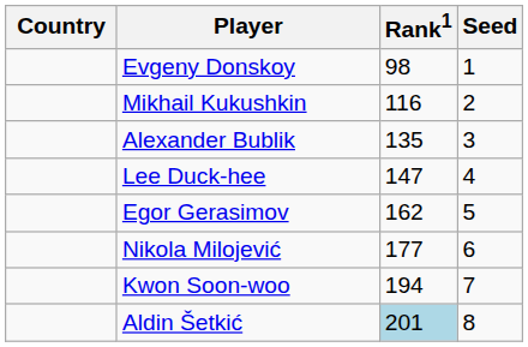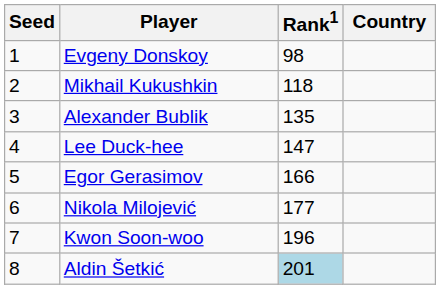 <table class="sortable wikitable">
 <tr>
-<th width="70">Country</th>
+<th>Seed</th>
 <th width="175">Player</th>
 <th>Rank<sup>1</sup></th>
-<th>Seed</th>
+<th width="70">Country</th>
 </tr>
 <tr>
-<td></td>
+<td>1</td>
 <td><a href='#'>Evgeny Donskoy</a></td>
 <td>98</td>
-<td>1</td>
+<td></td>
 </tr>
 <tr>
+<td>2</td>
+<td><a href='#'>Mikhail Kukushkin</a></td>
+<td>118</td>
 <td></td>
-<td><a href='#'>Mikhail Kukushkin</a></td>
-<td>116</td>
-<td>2</td>
 </tr>
 <tr>
-<td></td>
+<td>3</td>
 <td><a href='#'>Alexander Bublik</a></td>
 <td>135</td>
-<td>3</td>
+<td></td>
 </tr>
 <tr>
-<td></td>
+<td>4</td>
 <td><a href='#'>Lee Duck-hee</a></td>
 <td>147</td>
-<td>4</td>
+<td></td>
 </tr>
 <tr>
+<td>5</td>
+<td><a href='#'>Egor Gerasimov</a></td>
+<td>166</td>
 <td></td>
-<td><a href='#'>Egor Gerasimov</a></td>
-<td>162</td>
-<td>5</td>
 </tr>
 <tr>
-<td></td>
+<td>6</td>
 <td><a href='#'>Nikola Milojević</a></td>
 <td>177</td>
-<td>6</td>
+<td></td>
 </tr>
 <tr>
+<td>7</td>
+<td><a href='#'>Kwon Soon-woo</a></td>
+<td>196</td>
 <td></td>
-<td><a href='#'>Kwon Soon-woo</a></td>
-<td>194</td>
-<td>7</td>
 </tr>
 <tr>
-<td></td>
+<td>8</td>
 <td><a href='#'>Aldin Šetkić</a></td>
 <td style="background: lightblue;">201</td>
-<td>8</td>
+<td></td>
 </tr>
 </table>
